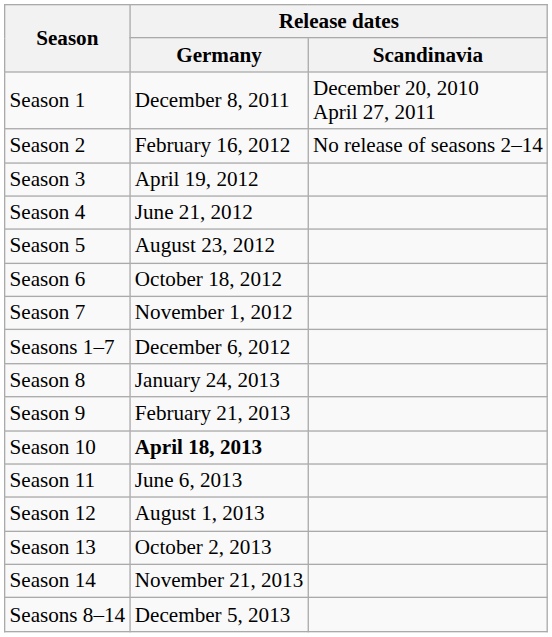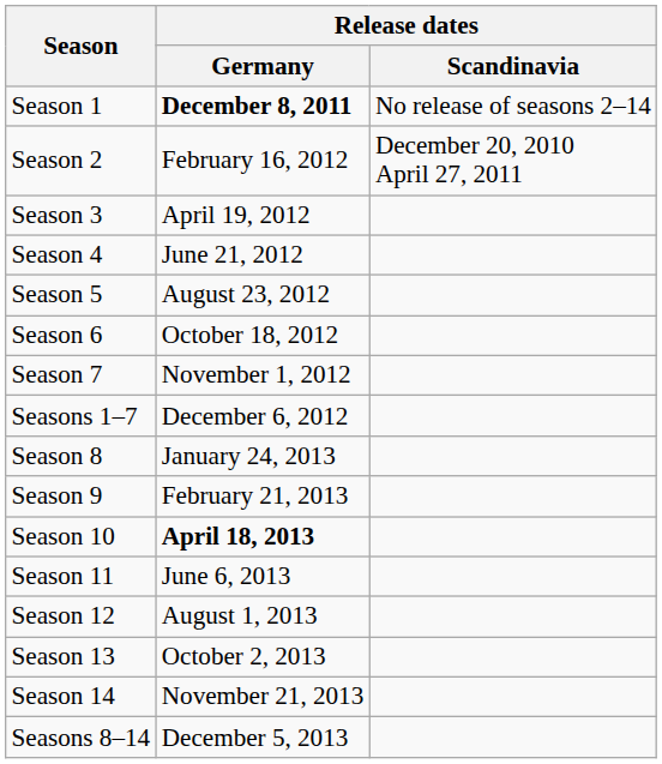 <table class="wikitable">
 <tr>
 <th rowspan="2">Season</th>
 <th colspan="2">Release dates</th>
 </tr>
 <tr>
 <th>Germany</th>
 <th>Scandinavia</th>
 </tr>
 <tr>
 <td>Season 1</td>
-<td>December 8, 2011</td>
-<td>December 20, 2010<br>April 27, 2011</td>
+<td><strong>December 8, 2011</strong></td>
+<td>No release of seasons 2–14</td>
 </tr>
 <tr>
 <td>Season 2</td>
 <td>February 16, 2012</td>
-<td>No release of seasons 2–14</td>
+<td>December 20, 2010<br>April 27, 2011</td>
 </tr>
 <tr>
 <td>Season 3</td>
 <td>April 19, 2012</td>
 <td></td>
 </tr>
 <tr>
 <td>Season 4</td>
 <td>June 21, 2012</td>
 <td></td>
 </tr>
 <tr>
 <td>Season 5</td>
 <td>August 23, 2012</td>
 <td></td>
 </tr>
 <tr>
 <td>Season 6</td>
 <td>October 18, 2012</td>
 <td></td>
 </tr>
 <tr>
 <td>Season 7</td>
 <td>November 1, 2012</td>
 <td></td>
 </tr>
 <tr>
 <td>Seasons 1–7</td>
 <td>December 6, 2012</td>
 <td></td>
 </tr>
 <tr>
 <td>Season 8</td>
 <td>January 24, 2013</td>
 <td></td>
 </tr>
 <tr>
 <td>Season 9</td>
 <td>February 21, 2013</td>
 <td></td>
 </tr>
 <tr>
 <td>Season 10</td>
 <td><strong>April 18, 2013</strong></td>
 <td></td>
 </tr>
 <tr>
 <td>Season 11</td>
 <td>June 6, 2013</td>
 <td></td>
 </tr>
 <tr>
 <td>Season 12</td>
 <td>August 1, 2013</td>
 <td></td>
 </tr>
 <tr>
 <td>Season 13</td>
 <td>October 2, 2013</td>
 <td></td>
 </tr>
 <tr>
 <td>Season 14</td>
 <td>November 21, 2013</td>
 <td></td>
 </tr>
 <tr>
 <td>Seasons 8–14</td>
 <td>December 5, 2013</td>
 </tr>
 </table>
